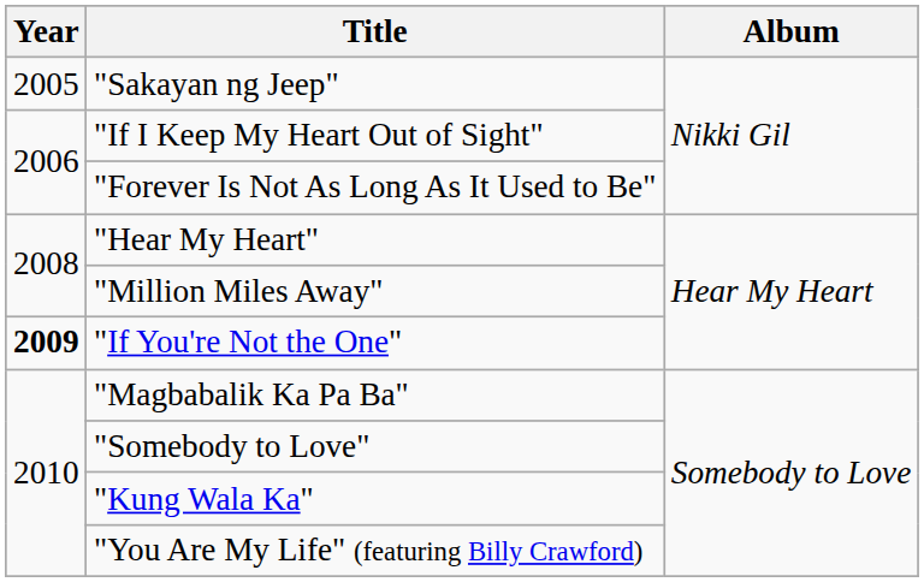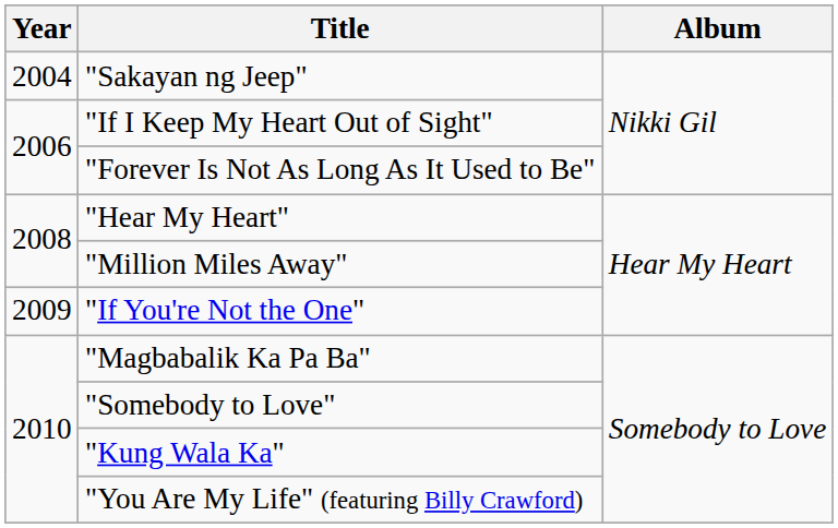 <table class="wikitable">
 <tr>
 <th>Year</th>
 <th>Title</th>
 <th>Album</th>
 </tr>
 <tr>
-<td>2005</td>
+<td>2004</td>
 <td>"Sakayan ng Jeep"</td>
 <td rowspan="3"><em>Nikki Gil</em></td>
 </tr>
 <tr>
 <td rowspan="2">2006</td>
 <td>"If I Keep My Heart Out of Sight"</td>
 </tr>
 <tr>
 <td>"Forever Is Not As Long As It Used to Be"</td>
 </tr>
 <tr>
 <td rowspan="2">2008</td>
 <td>"Hear My Heart"</td>
 <td rowspan="3"><em>Hear My Heart</em></td>
 </tr>
 <tr>
 <td>"Million Miles Away"</td>
 </tr>
 <tr>
-<td><strong>2009</strong></td>
+<td>2009</td>
 <td>"<a href='#'>If You're Not the One</a>"</td>
 </tr>
 <tr>
 <td rowspan="5">2010</td>
 <td>"Magbabalik Ka Pa Ba"</td>
 <td rowspan="5"><em>Somebody to Love</em></td>
 </tr>
 <tr>
 <td>"Somebody to Love"</td>
 </tr>
 <tr>
 <td>"<a href='#'>Kung Wala Ka</a>"</td>
 </tr>
 <tr>
 <td>"You Are My Life" <small>(featuring <a href='#'>Billy Crawford</a>)</small></td>
 </tr>
 </table>
